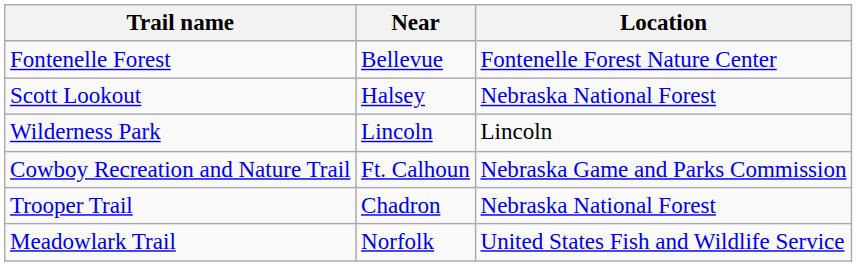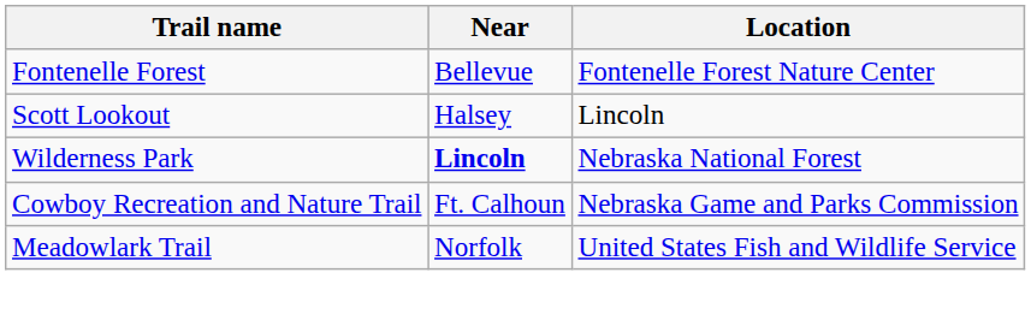 <table class="wikitable">
 <tr>
 <th>Trail name</th>
 <th>Near</th>
 <th>Location</th>
 </tr>
 <tr>
 <td><a href='#'>Fontenelle Forest</a></td>
 <td><a href='#'>Bellevue</a></td>
 <td><a href='#'>Fontenelle Forest Nature Center</a></td>
 </tr>
 <tr>
 <td><a href='#'>Scott Lookout</a></td>
 <td><a href='#'>Halsey</a></td>
-<td><a href='#'>Nebraska National Forest</a></td>
+<td>Lincoln</td>
 </tr>
 <tr>
 <td><a href='#'>Wilderness Park</a></td>
-<td><a href='#'>Lincoln</a></td>
-<td>Lincoln</td>
+<td><strong><a href='#'>Lincoln</a></strong></td>
+<td><a href='#'>Nebraska National Forest</a></td>
 </tr>
 <tr>
 <td><a href='#'>Cowboy Recreation and Nature Trail</a></td>
 <td><a href='#'>Ft. Calhoun</a></td>
 <td><a href='#'>Nebraska Game and Parks Commission</a></td>
 </tr>
 <tr>
-<td><a href='#'>Trooper Trail</a></td>
-<td><a href='#'>Chadron</a></td>
-<td><a href='#'>Nebraska National Forest</a></td>
-</tr>
-<tr>
 <td><a href='#'>Meadowlark Trail</a></td>
 <td><a href='#'>Norfolk</a></td>
 <td><a href='#'>United States Fish and Wildlife Service</a></td>
 </tr>
 </table>
